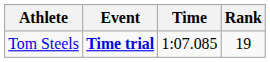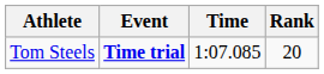 <table class=wikitable style="font-size:90%; text-align:center">
 <tr>
 <th>Athlete</th>
 <th>Event</th>
 <th>Time</th>
 <th>Rank</th>
 </tr>
 <tr align=center>
 <td align=left><a href='#'>Tom Steels</a></td>
 <td align=left><strong><a href='#'>Time trial</a></strong></td>
 <td>1:07.085</td>
-<td>19</td>
+<td>20</td>
 </tr>
 </table>
